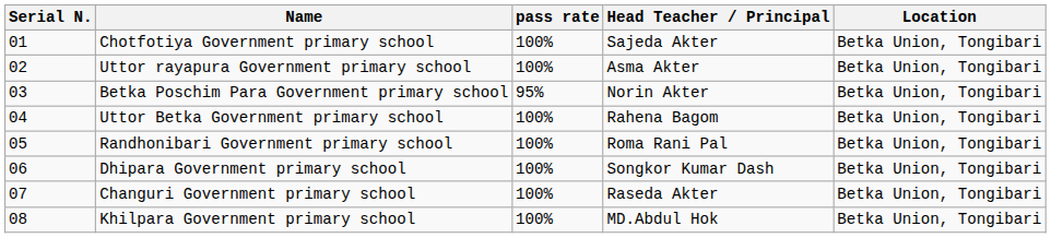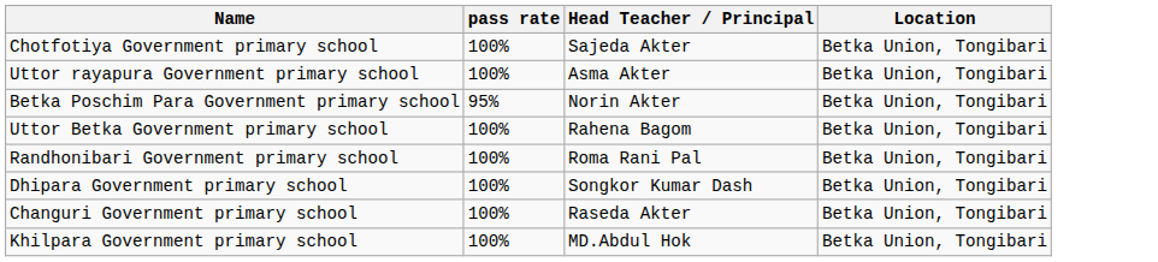 <table class="wikitable sortable">
 <tr>
-<th>Serial N.</th>
 <th>Name</th>
 <th>pass rate</th>
 <th>Head Teacher / Principal</th>
 <th>Location</th>
 </tr>
 <tr>
-<td>01</td>
 <td>Chotfotiya Government primary school</td>
 <td>100%</td>
 <td>Sajeda Akter</td>
 <td>Betka Union, Tongibari</td>
 </tr>
 <tr>
-<td>02</td>
 <td>Uttor rayapura Government primary school</td>
 <td>100%</td>
 <td>Asma Akter</td>
 <td>Betka Union, Tongibari</td>
 </tr>
 <tr>
-<td>03</td>
 <td>Betka Poschim Para Government primary school</td>
 <td>95%</td>
 <td>Norin Akter</td>
 <td>Betka Union, Tongibari</td>
 </tr>
 <tr>
-<td>04</td>
 <td>Uttor Betka Government primary school</td>
 <td>100%</td>
 <td>Rahena Bagom</td>
 <td>Betka Union, Tongibari</td>
 </tr>
 <tr>
-<td>05</td>
 <td>Randhonibari Government primary school</td>
 <td>100%</td>
 <td>Roma Rani Pal</td>
 <td>Betka Union, Tongibari</td>
 </tr>
 <tr>
-<td>06</td>
 <td>Dhipara Government primary school</td>
 <td>100%</td>
 <td>Songkor Kumar Dash</td>
 <td>Betka Union, Tongibari</td>
 </tr>
 <tr>
-<td>07</td>
 <td>Changuri Government primary school</td>
 <td>100%</td>
 <td>Raseda Akter</td>
 <td>Betka Union, Tongibari</td>
 </tr>
 <tr>
-<td>08</td>
 <td>Khilpara Government primary school</td>
 <td>100%</td>
 <td>MD.Abdul Hok</td>
 <td>Betka Union, Tongibari</td>
 </tr>
 </table>
